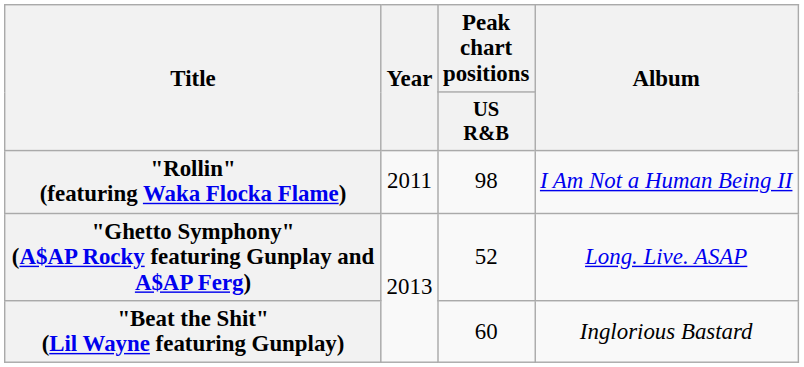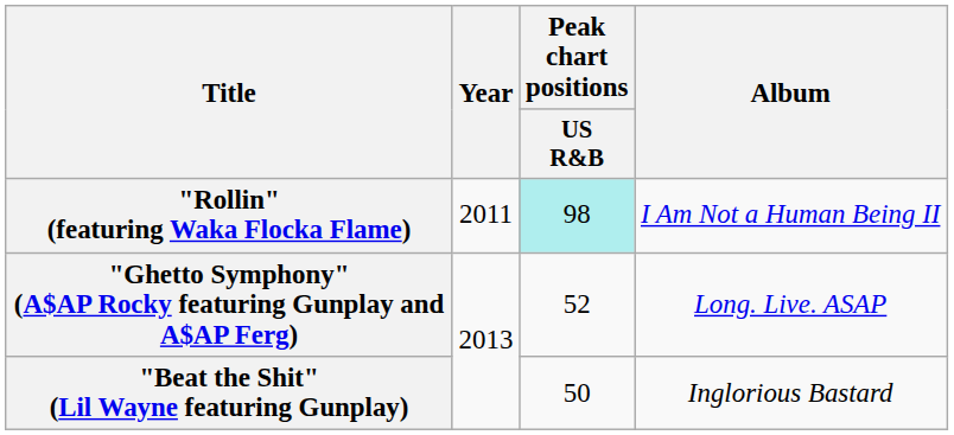 <table class="wikitable plainrowheaders" style="text-align:center;">
 <tr>
 <th scope="col" rowspan="2" style="width:16em;">Title</th>
 <th scope="col" rowspan="2">Year</th>
 <th scope="col">Peak chart positions</th>
 <th scope="col" rowspan="2">Album</th>
 </tr>
 <tr>
 <th style="width:3em; font-size:90%">US<br>R&B<br></th>
 </tr>
 <tr>
 <th scope="row">"Rollin"<br><span>(featuring <a href='#'>Waka Flocka Flame</a>)</span></th>
 <td>2011</td>
-<td>98</td>
+<td style="background: paleturquoise;">98</td>
 <td><em><a href='#'>I Am Not a Human Being II</a></em></td>
 </tr>
 <tr>
 <th scope="row">"Ghetto Symphony"<br><span>(<a href='#'>A$AP Rocky</a> featuring Gunplay and <a href='#'>A$AP Ferg</a>)</span></th>
 <td rowspan="2">2013</td>
 <td>52</td>
 <td><em><a href='#'>Long. Live. ASAP</a></em></td>
 </tr>
 <tr>
 <th scope="row">"Beat the Shit"<br><span>(<a href='#'>Lil Wayne</a> featuring Gunplay)</span></th>
-<td>60</td>
+<td>50</td>
 <td><em>Inglorious Bastard</em></td>
 </tr>
 </table>
